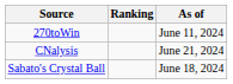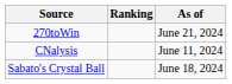 <table class="wikitable" style="text-align:center">
 <tr>
 <th>Source</th>
 <th>Ranking</th>
 <th>As of</th>
 </tr>
 <tr>
 <td><a href='#'>270toWin</a></td>
 <td></td>
-<td>June 11, 2024</td>
+<td>June 21, 2024</td>
 </tr>
 <tr>
 <td><a href='#'>CNalysis</a></td>
 <td></td>
-<td>June 21, 2024</td>
+<td>June 11, 2024</td>
 </tr>
 <tr>
 <td align="left"><a href='#'>Sabato's Crystal Ball</a></td>
 <td></td>
 <td>June 18, 2024</td>
 </tr>
 </table>
